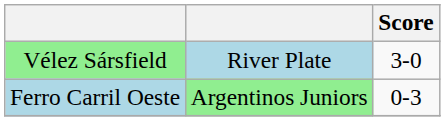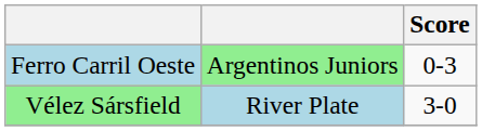 <table class="wikitable" style="text-align: center;">
 <tr>
 <th></th>
 <th></th>
 <th>Score</th>
 </tr>
 <tr>
+<td bgcolor="lightblue">Ferro Carril Oeste</td>
+<td bgcolor="lightgreen">Argentinos Juniors</td>
+<td>0-3</td>
+</tr>
+<tr>
 <td bgcolor="lightgreen">Vélez Sársfield</td>
 <td bgcolor="lightblue">River Plate</td>
 <td>3-0</td>
 </tr>
 <tr>
-<td bgcolor="lightblue">Ferro Carril Oeste</td>
-<td bgcolor="lightgreen">Argentinos Juniors</td>
-<td>0-3</td>
-</tr>
-<tr>
 </tr>
 </table>
